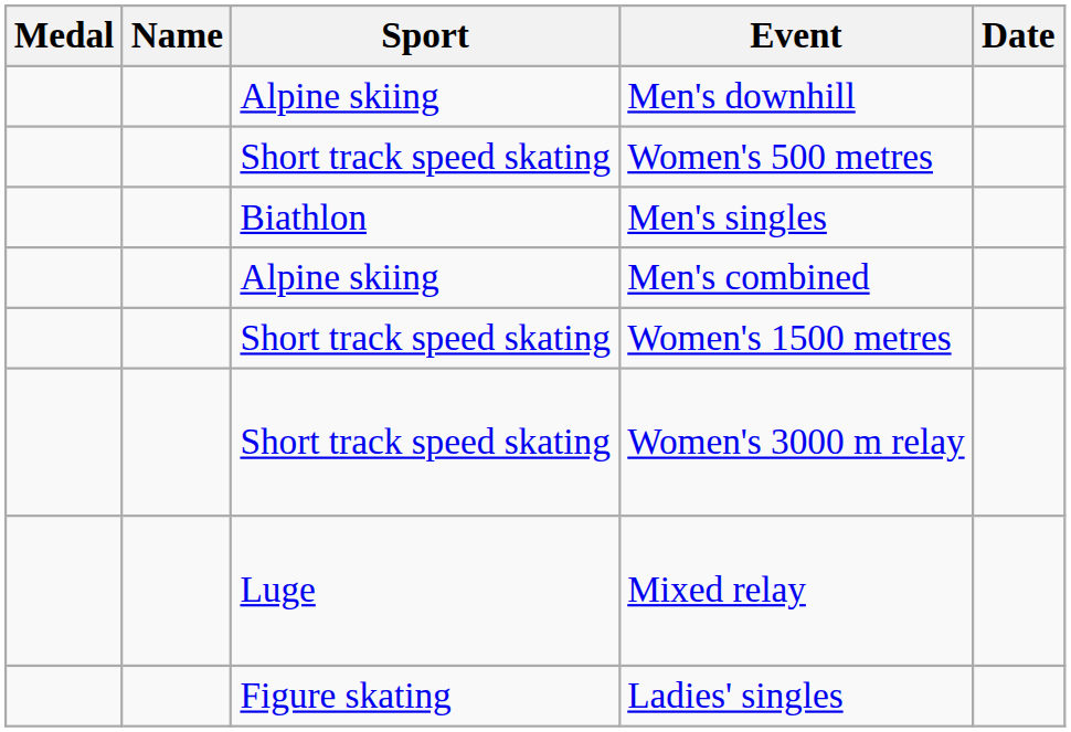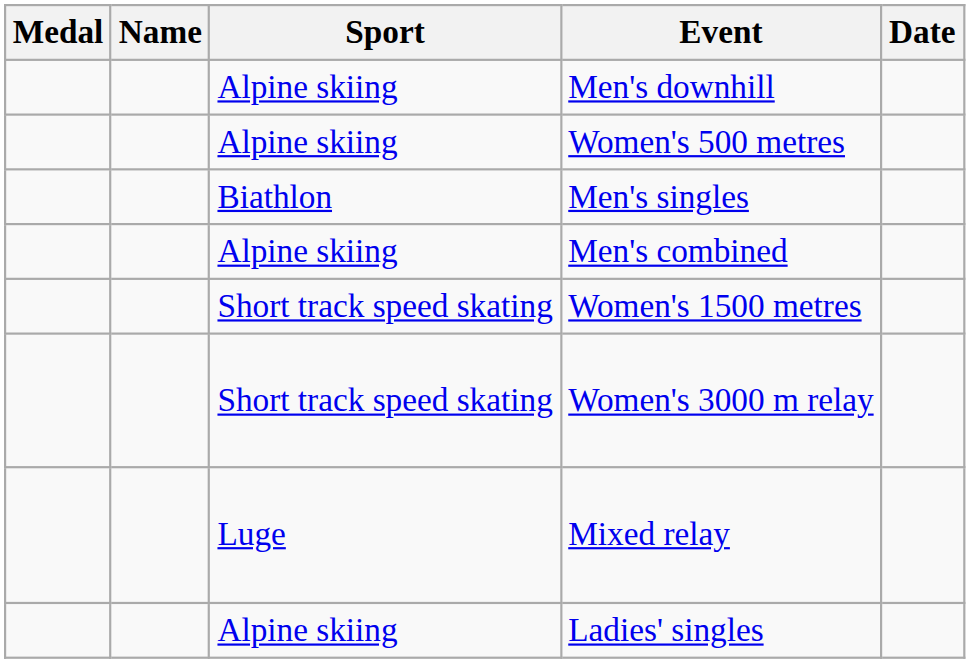 <table class="wikitable sortable" style="font-size:95%">
 <tr>
 <th>Medal</th>
 <th>Name</th>
 <th>Sport</th>
 <th>Event</th>
 <th>Date</th>
 </tr>
 <tr>
 <td></td>
 <td></td>
 <td><a href='#'>Alpine skiing</a></td>
 <td><a href='#'>Men's downhill</a></td>
 <td></td>
 </tr>
 <tr>
 <td></td>
 <td></td>
-<td><a href='#'>Short track speed skating</a></td>
+<td><a href='#'>Alpine skiing</a></td>
 <td><a href='#'>Women's 500 metres</a></td>
 <td></td>
 </tr>
 <tr>
 <td></td>
 <td></td>
 <td><a href='#'>Biathlon</a></td>
 <td><a href='#'>Men's singles</a></td>
 <td></td>
 </tr>
 <tr>
 <td></td>
 <td></td>
 <td><a href='#'>Alpine skiing</a></td>
 <td><a href='#'>Men's combined</a></td>
 <td></td>
 </tr>
 <tr>
 <td></td>
 <td></td>
 <td><a href='#'>Short track speed skating</a></td>
 <td><a href='#'>Women's 1500 metres</a></td>
 <td></td>
 </tr>
 <tr>
 <td></td>
 <td><br><br><br></td>
 <td><a href='#'>Short track speed skating</a></td>
 <td><a href='#'>Women's 3000 m relay</a></td>
 <td></td>
 </tr>
 <tr>
 <td></td>
 <td><br><br><br></td>
 <td><a href='#'>Luge</a></td>
 <td><a href='#'>Mixed relay</a></td>
 <td></td>
 </tr>
 <tr>
 <td></td>
 <td></td>
-<td><a href='#'>Figure skating</a></td>
+<td><a href='#'>Alpine skiing</a></td>
 <td><a href='#'>Ladies' singles</a></td>
 <td></td>
 </tr>
 </table>
